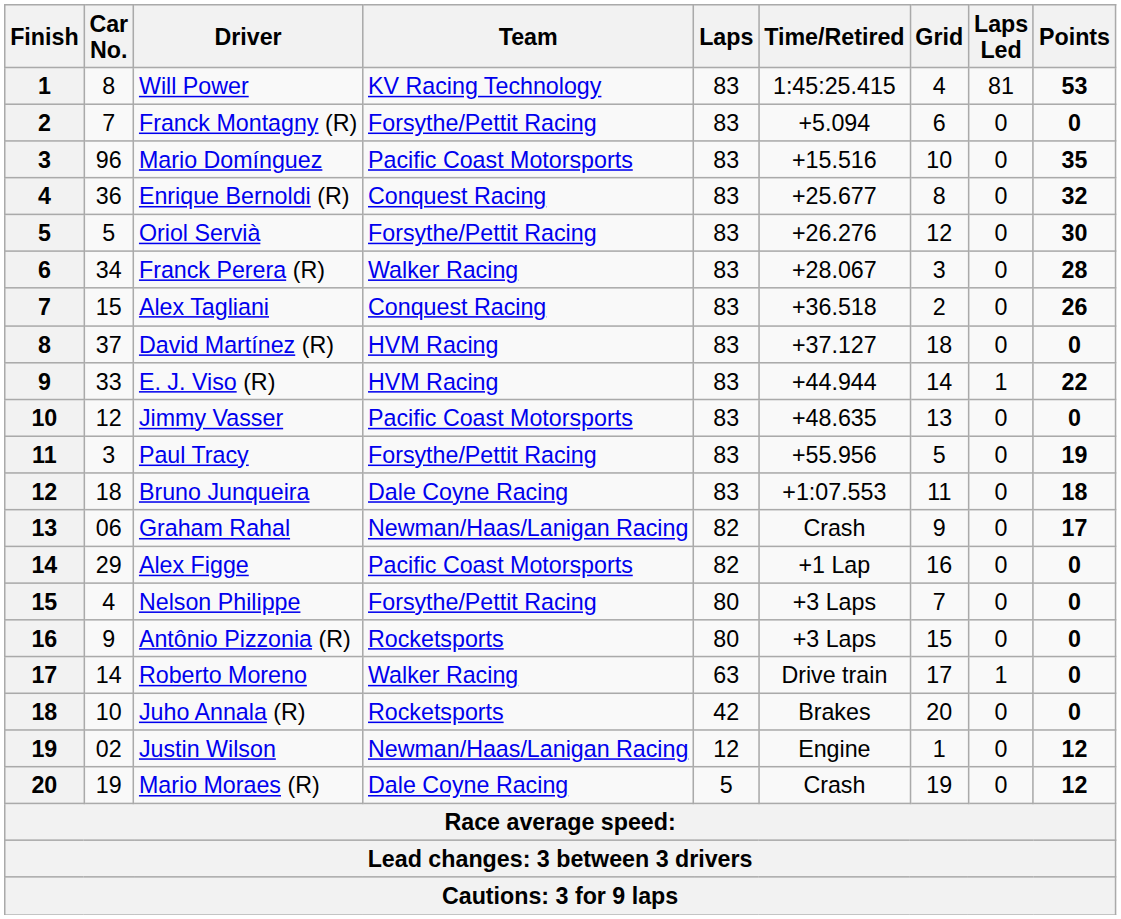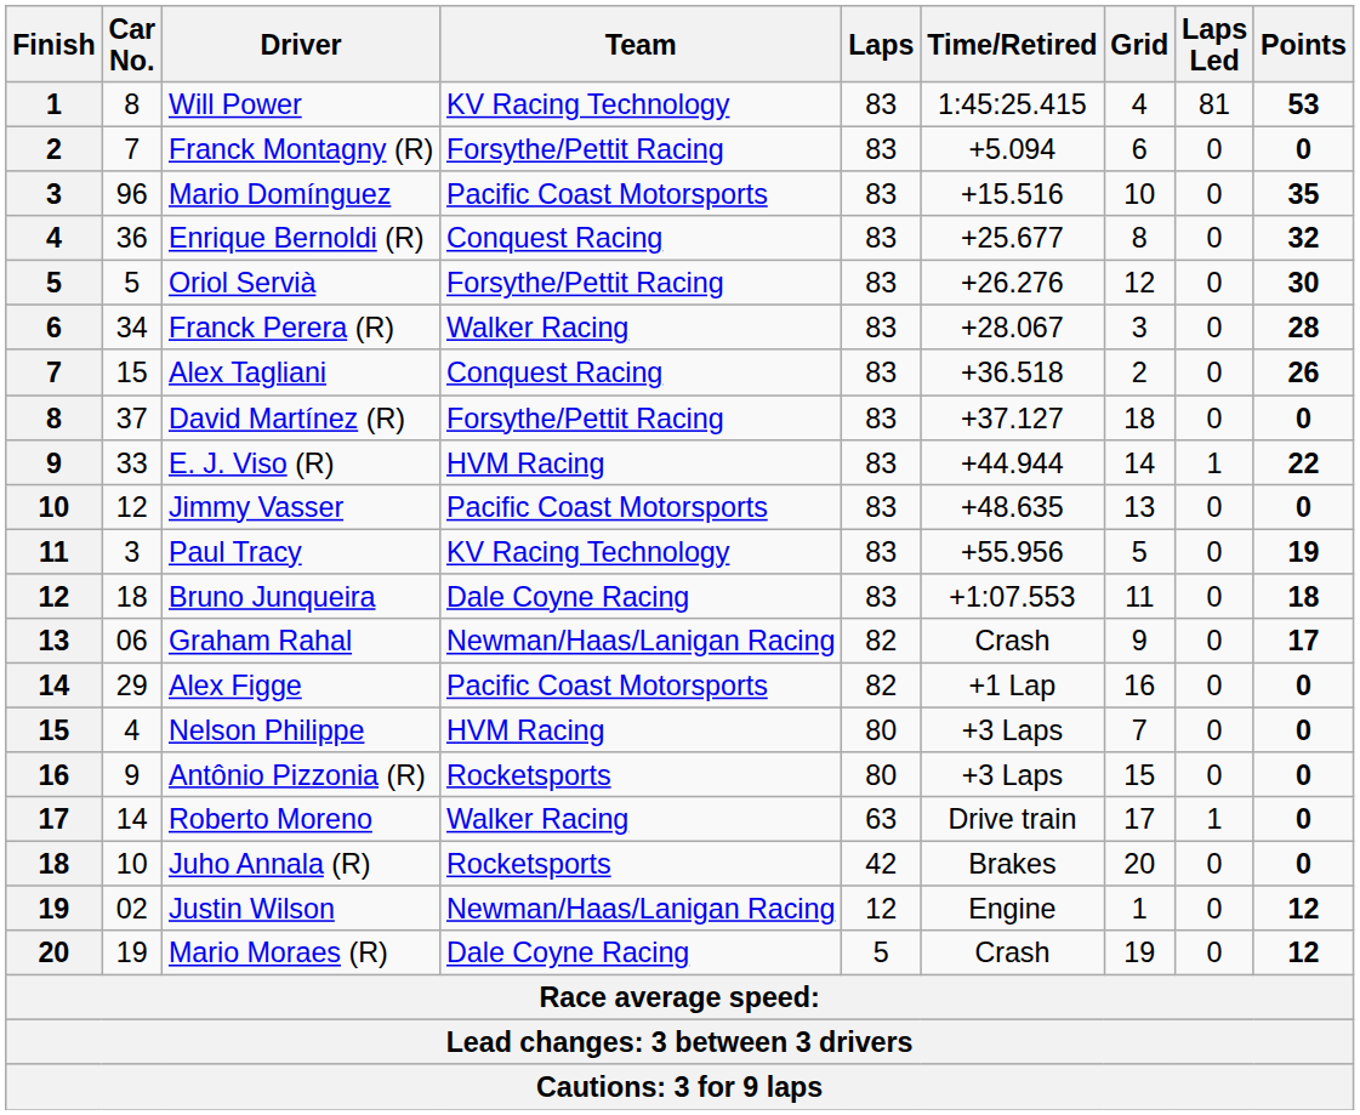 <table class="wikitable" style="font-size:95%;">
 <tr>
 <th>Finish</th>
 <th>Car<br>No.</th>
 <th>Driver</th>
 <th>Team</th>
 <th>Laps</th>
 <th>Time/Retired</th>
 <th>Grid</th>
 <th>Laps<br>Led</th>
 <th>Points</th>
 </tr>
 <tr>
 <th>1</th>
 <td style="text-align:center">8</td>
 <td> <a href='#'>Will Power</a></td>
 <td><a href='#'>KV Racing Technology</a></td>
 <td align=center>83</td>
 <td align=center>1:45:25.415</td>
 <td align=center>4</td>
 <td align=center>81</td>
 <td align=center><strong>53</strong></td>
 </tr>
 <tr>
 <th>2</th>
 <td style="text-align:center">7</td>
 <td> <a href='#'>Franck Montagny</a> (R)</td>
 <td><a href='#'>Forsythe/Pettit Racing</a></td>
 <td align=center>83</td>
 <td align=center>+5.094</td>
 <td align=center>6</td>
 <td align=center>0</td>
 <td align=center><strong>0</strong></td>
 </tr>
 <tr>
 <th>3</th>
 <td style="text-align:center">96</td>
 <td> <a href='#'>Mario Domínguez</a></td>
 <td><a href='#'>Pacific Coast Motorsports</a></td>
 <td align=center>83</td>
 <td align=center>+15.516</td>
 <td align=center>10</td>
 <td align=center>0</td>
 <td align=center><strong>35</strong></td>
 </tr>
 <tr>
 <th>4</th>
 <td style="text-align:center">36</td>
 <td> <a href='#'>Enrique Bernoldi</a> (R)</td>
 <td><a href='#'>Conquest Racing</a></td>
 <td align=center>83</td>
 <td align=center>+25.677</td>
 <td align=center>8</td>
 <td align=center>0</td>
 <td align=center><strong>32</strong></td>
 </tr>
 <tr>
 <th>5</th>
 <td style="text-align:center">5</td>
 <td> <a href='#'>Oriol Servià</a></td>
 <td><a href='#'>Forsythe/Pettit Racing</a></td>
 <td align=center>83</td>
 <td align=center>+26.276</td>
 <td align=center>12</td>
 <td align=center>0</td>
 <td align=center><strong>30</strong></td>
 </tr>
 <tr>
 <th>6</th>
 <td style="text-align:center">34</td>
 <td> <a href='#'>Franck Perera</a> (R)</td>
 <td><a href='#'>Walker Racing</a></td>
 <td align=center>83</td>
 <td align=center>+28.067</td>
 <td align=center>3</td>
 <td align=center>0</td>
 <td align=center><strong>28</strong></td>
 </tr>
 <tr>
 <th>7</th>
 <td style="text-align:center">15</td>
 <td> <a href='#'>Alex Tagliani</a></td>
 <td><a href='#'>Conquest Racing</a></td>
 <td align=center>83</td>
 <td align=center>+36.518</td>
 <td align=center>2</td>
 <td align=center>0</td>
 <td align=center><strong>26</strong></td>
 </tr>
 <tr>
 <th>8</th>
 <td style="text-align:center">37</td>
 <td> <a href='#'>David Martínez</a> (R)</td>
-<td><a href='#'>HVM Racing</a></td>
+<td><a href='#'>Forsythe/Pettit Racing</a></td>
 <td align=center>83</td>
 <td align=center>+37.127</td>
 <td align=center>18</td>
 <td align=center>0</td>
 <td align=center><strong>0</strong></td>
 </tr>
 <tr>
 <th>9</th>
 <td style="text-align:center">33</td>
 <td> <a href='#'>E. J. Viso</a> (R)</td>
 <td><a href='#'>HVM Racing</a></td>
 <td align=center>83</td>
 <td align=center>+44.944</td>
 <td align=center>14</td>
 <td align=center>1</td>
 <td align=center><strong>22</strong></td>
 </tr>
 <tr>
 <th>10</th>
 <td style="text-align:center">12</td>
 <td> <a href='#'>Jimmy Vasser</a></td>
 <td><a href='#'>Pacific Coast Motorsports</a></td>
 <td align=center>83</td>
 <td align=center>+48.635</td>
 <td align=center>13</td>
 <td align=center>0</td>
 <td align=center><strong>0</strong></td>
 </tr>
 <tr>
 <th>11</th>
 <td style="text-align:center">3</td>
 <td> <a href='#'>Paul Tracy</a></td>
-<td><a href='#'>Forsythe/Pettit Racing</a></td>
+<td><a href='#'>KV Racing Technology</a></td>
 <td align=center>83</td>
 <td align=center>+55.956</td>
 <td align=center>5</td>
 <td align=center>0</td>
 <td align=center><strong>19</strong></td>
 </tr>
 <tr>
 <th>12</th>
 <td style="text-align:center">18</td>
 <td> <a href='#'>Bruno Junqueira</a></td>
 <td><a href='#'>Dale Coyne Racing</a></td>
 <td align=center>83</td>
 <td align=center>+1:07.553</td>
 <td align=center>11</td>
 <td align=center>0</td>
 <td align=center><strong>18</strong></td>
 </tr>
 <tr>
 <th>13</th>
 <td style="text-align:center">06</td>
 <td> <a href='#'>Graham Rahal</a></td>
 <td><a href='#'>Newman/Haas/Lanigan Racing</a></td>
 <td align=center>82</td>
 <td align=center>Crash</td>
 <td align=center>9</td>
 <td align=center>0</td>
 <td align=center><strong>17</strong></td>
 </tr>
 <tr>
 <th>14</th>
 <td style="text-align:center">29</td>
 <td> <a href='#'>Alex Figge</a></td>
 <td><a href='#'>Pacific Coast Motorsports</a></td>
 <td align=center>82</td>
 <td align=center>+1 Lap</td>
 <td align=center>16</td>
 <td align=center>0</td>
 <td align=center><strong>0</strong></td>
 </tr>
 <tr>
 <th>15</th>
 <td style="text-align:center">4</td>
 <td> <a href='#'>Nelson Philippe</a></td>
-<td><a href='#'>Forsythe/Pettit Racing</a></td>
+<td><a href='#'>HVM Racing</a></td>
 <td align=center>80</td>
 <td align=center>+3 Laps</td>
 <td align=center>7</td>
 <td align=center>0</td>
 <td align=center><strong>0</strong></td>
 </tr>
 <tr>
 <th>16</th>
 <td style="text-align:center">9</td>
 <td> <a href='#'>Antônio Pizzonia</a> (R)</td>
 <td><a href='#'>Rocketsports</a></td>
 <td align=center>80</td>
 <td align=center>+3 Laps</td>
 <td align=center>15</td>
 <td align=center>0</td>
 <td align=center><strong>0</strong></td>
 </tr>
 <tr>
 <th>17</th>
 <td style="text-align:center">14</td>
 <td> <a href='#'>Roberto Moreno</a></td>
 <td><a href='#'>Walker Racing</a></td>
 <td align=center>63</td>
 <td align=center>Drive train</td>
 <td align=center>17</td>
 <td align=center>1</td>
 <td align=center><strong>0</strong></td>
 </tr>
 <tr>
 <th>18</th>
 <td style="text-align:center">10</td>
 <td> <a href='#'>Juho Annala</a> (R)</td>
 <td><a href='#'>Rocketsports</a></td>
 <td align=center>42</td>
 <td align=center>Brakes</td>
 <td align=center>20</td>
 <td align=center>0</td>
 <td align=center><strong>0</strong></td>
 </tr>
 <tr>
 <th>19</th>
 <td style="text-align:center">02</td>
 <td> <a href='#'>Justin Wilson</a></td>
 <td><a href='#'>Newman/Haas/Lanigan Racing</a></td>
 <td align=center>12</td>
 <td align=center>Engine</td>
 <td align=center>1</td>
 <td align=center>0</td>
 <td align=center><strong>12</strong></td>
 </tr>
 <tr>
 <th>20</th>
 <td style="text-align:center">19</td>
 <td> <a href='#'>Mario Moraes</a> (R)</td>
 <td><a href='#'>Dale Coyne Racing</a></td>
 <td align=center>5</td>
 <td align=center>Crash</td>
 <td align=center>19</td>
 <td align=center>0</td>
 <td align=center><strong>12</strong></td>
 </tr>
 <tr>
 <th colspan=9>Race average speed: </th>
 </tr>
 <tr>
 <th colspan=9>Lead changes: 3 between 3 drivers</th>
 </tr>
 <tr>
 <th colspan=9>Cautions: 3 for 9 laps</th>
 </tr>
 </table>
